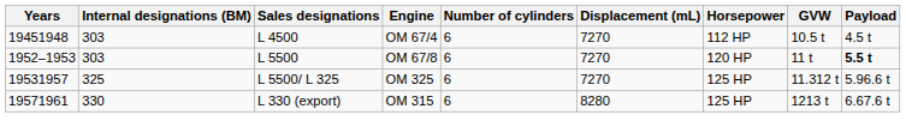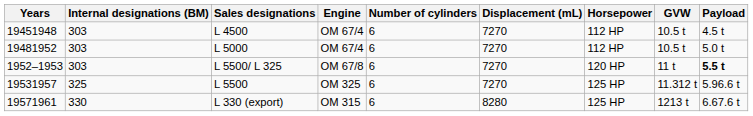 <table class="wikitable sortable" style="text-align: left;">
 <tr>
 <th>Years</th>
 <th>Internal designations (BM)</th>
 <th>Sales designations</th>
 <th>Engine</th>
 <th>Number of cylinders</th>
 <th>Displacement (mL)</th>
 <th>Horsepower</th>
 <th>GVW</th>
 <th>Payload</th>
 </tr>
 <tr>
 <td>19451948</td>
 <td>303</td>
 <td>L 4500</td>
 <td>OM 67/4</td>
 <td>6</td>
 <td>7270</td>
 <td>112 HP</td>
 <td>10.5 t</td>
 <td>4.5 t</td>
 </tr>
 <tr>
+<td>19481952</td>
+<td>303</td>
+<td>L 5000</td>
+<td>OM 67/4</td>
+<td>6</td>
+<td>7270</td>
+<td>112 HP</td>
+<td>10.5 t</td>
+<td>5.0 t</td>
+</tr>
+<tr>
 <td>1952–1953</td>
 <td>303</td>
-<td>L 5500</td>
+<td>L 5500/ L 325</td>
 <td>OM 67/8</td>
 <td>6</td>
 <td>7270</td>
 <td>120 HP</td>
 <td>11 t</td>
 <td><strong>5.5 t</strong></td>
 </tr>
 <tr>
 <td>19531957</td>
 <td>325</td>
-<td>L 5500/ L 325</td>
+<td>L 5500</td>
 <td>OM 325</td>
 <td>6</td>
 <td>7270</td>
 <td>125 HP</td>
 <td>11.312 t</td>
 <td>5.96.6 t</td>
 </tr>
 <tr>
 <td>19571961</td>
 <td>330</td>
 <td>L 330 (export)</td>
 <td>OM 315</td>
 <td>6</td>
 <td>8280</td>
 <td>125 HP</td>
 <td>1213 t</td>
 <td>6.67.6 t</td>
 </tr>
 </table>
